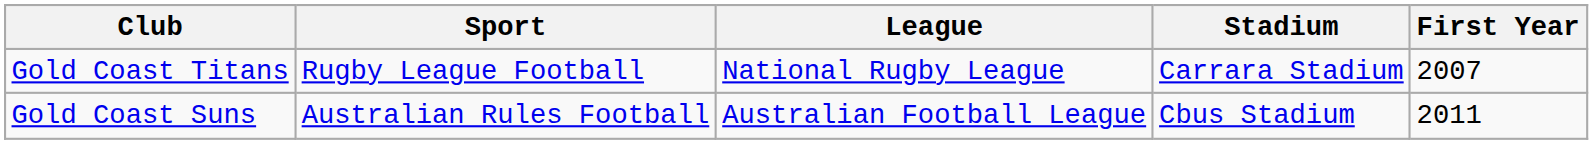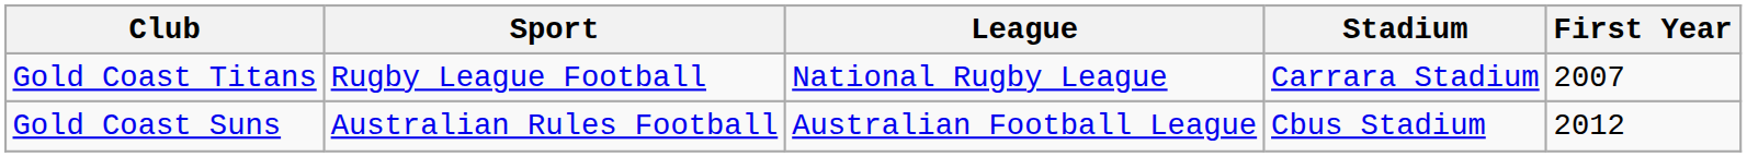 <table class="wikitable sortable">
 <tr>
 <th>Club</th>
 <th>Sport</th>
 <th>League</th>
 <th>Stadium</th>
 <th>First Year</th>
 </tr>
 <tr>
 <td><a href='#'>Gold Coast Titans</a></td>
 <td><a href='#'>Rugby League Football</a></td>
 <td><a href='#'>National Rugby League</a></td>
 <td><a href='#'>Carrara Stadium</a></td>
 <td>2007</td>
 </tr>
 <tr>
 <td><a href='#'>Gold Coast Suns</a></td>
 <td><a href='#'>Australian Rules Football</a></td>
 <td><a href='#'>Australian Football League</a></td>
 <td><a href='#'>Cbus Stadium</a></td>
-<td>2011</td>
+<td>2012</td>
 </tr>
 </table>
